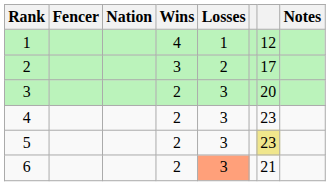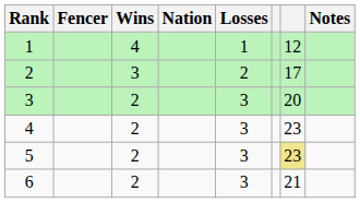 <table class="wikitable sortable" style="text-align: center;">
 <tr>
 <th>Rank</th>
 <th>Fencer</th>
+<th>Wins</th>
 <th>Nation</th>
-<th>Wins</th>
 <th>Losses</th>
 <th></th>
 <th></th>
 <th>Notes</th>
 </tr>
 <tr style="background:#bbf3bb;">
 <td>1</td>
 <td align=left></td>
+<td>4</td>
 <td align=left></td>
-<td>4</td>
 <td>1</td>
 <td></td>
 <td>12</td>
 <td></td>
 </tr>
 <tr style="background:#bbf3bb;">
 <td>2</td>
 <td align=left></td>
+<td>3</td>
 <td align=left></td>
-<td>3</td>
 <td>2</td>
 <td></td>
 <td>17</td>
 <td></td>
 </tr>
 <tr style="background:#bbf3bb;">
 <td>3</td>
 <td align=left></td>
+<td>2</td>
 <td align=left></td>
-<td>2</td>
 <td>3</td>
 <td></td>
 <td>20</td>
 <td></td>
 </tr>
 <tr>
 <td>4</td>
 <td align=left></td>
+<td>2</td>
 <td align=left></td>
-<td>2</td>
 <td>3</td>
 <td></td>
 <td>23</td>
 <td></td>
 </tr>
 <tr>
 <td>5</td>
 <td align=left></td>
+<td>2</td>
 <td align=left></td>
-<td>2</td>
 <td>3</td>
 <td></td>
 <td style="background: khaki;">23</td>
 <td></td>
 </tr>
 <tr>
 <td>6</td>
 <td align=left></td>
+<td>2</td>
 <td align=left></td>
-<td>2</td>
-<td style="background: lightsalmon;">3</td>
+<td>3</td>
 <td></td>
 <td>21</td>
 <td></td>
 </tr>
 </table>
